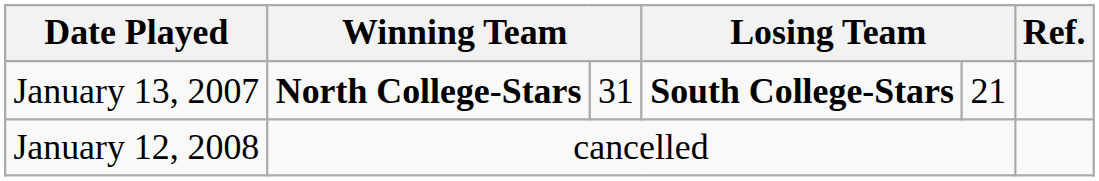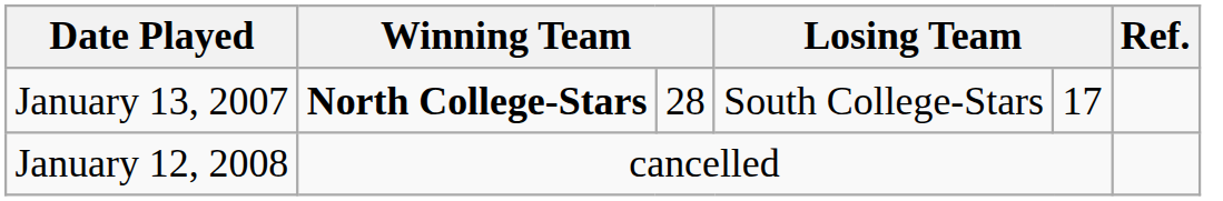 <table class="wikitable">
 <tr>
 <th bgcolor="#e5e5e5">Date Played</th>
 <th colspan="2" bgcolor="#e5e5e5">Winning Team</th>
 <th colspan="2" bgcolor="#e5e5e5">Losing Team</th>
 <th>Ref.</th>
 </tr>
 <tr>
 <td>January 13, 2007</td>
 <td><strong>North College-Stars</strong></td>
-<td>31</td>
-<td><strong>South College-Stars</strong></td>
-<td>21</td>
+<td>28</td>
+<td>South College-Stars</td>
+<td>17</td>
 <td></td>
 </tr>
 <tr>
 <td>January 12, 2008</td>
 <td colspan=4 style="text-align:center;">cancelled</td>
 <td></td>
 </tr>
 </table>
